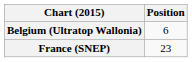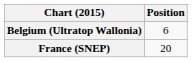 <table class="wikitable sortable plainrowheaders" style="text-align:center;">
 <tr>
 <th scope="col">Chart (2015)</th>
 <th scope="col">Position</th>
 </tr>
 <tr>
 <th scope="row">Belgium (Ultratop Wallonia)</th>
 <td>6</td>
 </tr>
 <tr>
 <th scope="row">France (SNEP)</th>
-<td>23</td>
+<td>20</td>
 </tr>
 </table>
